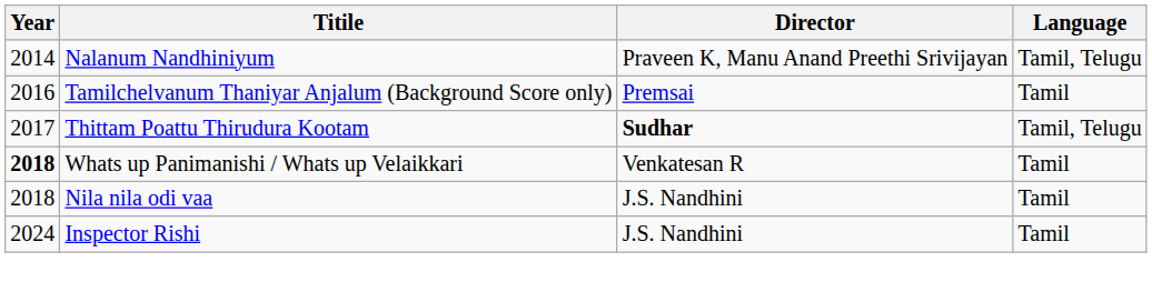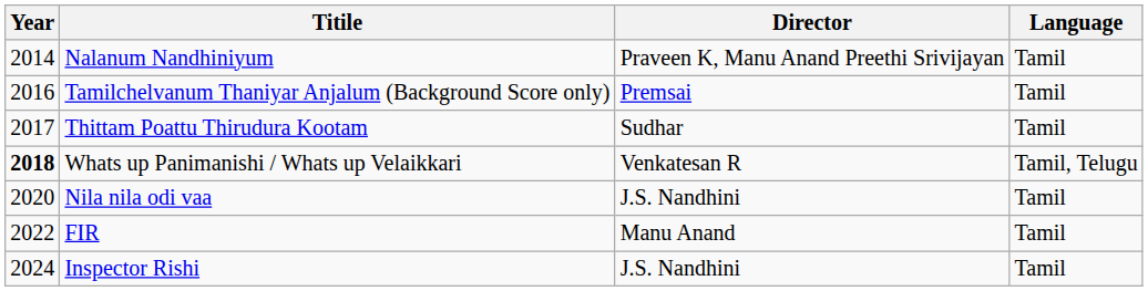 <table class="wikitable sortable">
 <tr>
 <th>Year</th>
 <th>Titile</th>
 <th>Director</th>
 <th>Language</th>
 </tr>
 <tr>
 <td>2014</td>
 <td><a href='#'>Nalanum Nandhiniyum</a></td>
 <td>Praveen K,  Manu Anand Preethi Srivijayan</td>
-<td>Tamil, Telugu</td>
+<td>Tamil</td>
 </tr>
 <tr>
 <td>2016</td>
 <td><a href='#'>Tamilchelvanum Thaniyar Anjalum</a> (Background Score only)</td>
 <td><a href='#'>Premsai</a></td>
 <td>Tamil</td>
 </tr>
 <tr>
 <td>2017</td>
 <td><a href='#'>Thittam Poattu Thirudura Kootam</a></td>
-<td><strong>Sudhar</strong></td>
-<td>Tamil, Telugu</td>
+<td>Sudhar</td>
+<td>Tamil</td>
 </tr>
 <tr>
 <td><strong>2018</strong></td>
 <td>Whats up Panimanishi / Whats up Velaikkari</td>
 <td>Venkatesan R</td>
+<td>Tamil, Telugu</td>
+</tr>
+<tr>
+<td>2020</td>
+<td><a href='#'>Nila nila odi vaa</a></td>
+<td>J.S. Nandhini</td>
 <td>Tamil</td>
 </tr>
 <tr>
-<td>2018</td>
-<td><a href='#'>Nila nila odi vaa</a></td>
-<td>J.S. Nandhini</td>
+<td>2022</td>
+<td><a href='#'>FIR</a></td>
+<td>Manu Anand</td>
 <td>Tamil</td>
 </tr>
 <tr>
 <td>2024</td>
 <td><a href='#'>Inspector Rishi</a></td>
 <td>J.S. Nandhini</td>
 <td>Tamil</td>
 </tr>
 </table>
